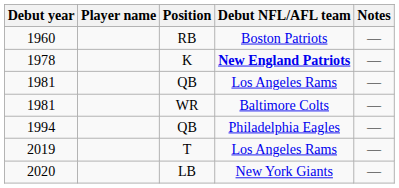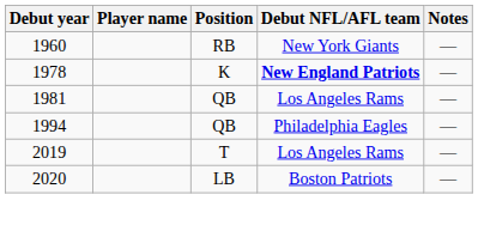 <table class="wikitable sortable">
 <tr>
 <th>Debut year</th>
 <th>Player name</th>
 <th>Position</th>
 <th>Debut NFL/AFL team</th>
 <th>Notes</th>
 </tr>
 <tr>
 <td align="center">1960</td>
 <td align="center"></td>
 <td align="center">RB</td>
-<td align="center"><a href='#'>Boston Patriots</a></td>
+<td align="center"><a href='#'>New York Giants</a></td>
 <td align="center">—</td>
 </tr>
 <tr>
 <td align="center">1978</td>
 <td align="center"></td>
 <td align="center">K</td>
 <td align="center"><strong><a href='#'>New England Patriots</a></strong></td>
 <td align="center">—</td>
 </tr>
 <tr>
 <td align="center">1981</td>
 <td align="center"></td>
 <td align="center">QB</td>
 <td align="center"><a href='#'>Los Angeles Rams</a></td>
-<td align="center">—</td>
-</tr>
-<tr>
-<td align="center">1981</td>
-<td align="center"></td>
-<td align="center">WR</td>
-<td align="center"><a href='#'>Baltimore Colts</a></td>
 <td align="center">—</td>
 </tr>
 <tr>
 <td align="center">1994</td>
 <td align="center"></td>
 <td align="center">QB</td>
 <td align="center"><a href='#'>Philadelphia Eagles</a></td>
 <td align="center">—</td>
 </tr>
 <tr>
 <td align="center">2019</td>
 <td align="center"></td>
 <td align="center">T</td>
 <td align="center"><a href='#'>Los Angeles Rams</a></td>
 <td align="center">—</td>
 </tr>
 <tr>
 <td align="center">2020</td>
 <td align="center"></td>
 <td align="center">LB</td>
-<td align="center"><a href='#'>New York Giants</a></td>
+<td align="center"><a href='#'>Boston Patriots</a></td>
 <td align="center">—</td>
 </tr>
 </table>
